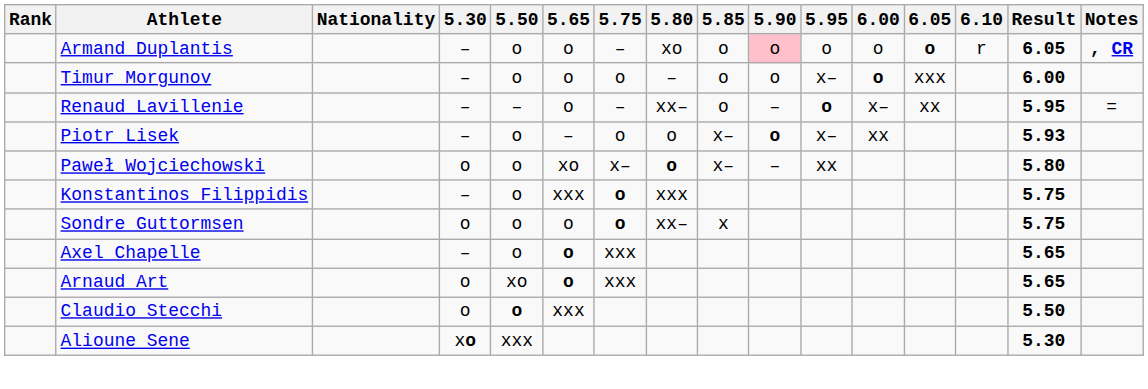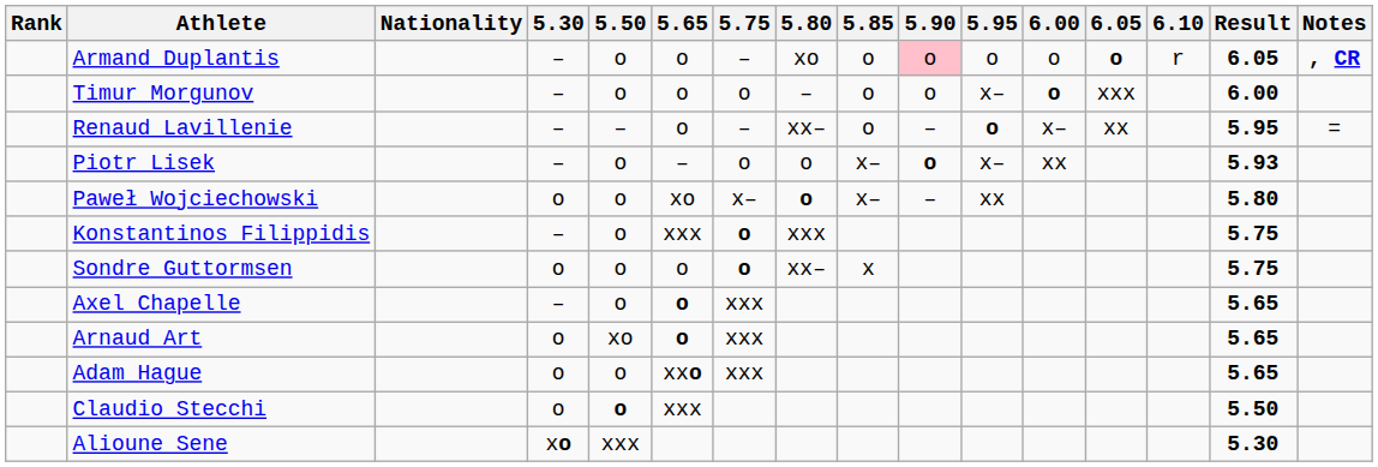 <table class="wikitable sortable" style="text-align:center">
 <tr>
 <th>Rank</th>
 <th>Athlete</th>
 <th>Nationality</th>
 <th>5.30</th>
 <th>5.50</th>
 <th>5.65</th>
 <th>5.75</th>
 <th>5.80</th>
 <th>5.85</th>
 <th>5.90</th>
 <th>5.95</th>
 <th>6.00</th>
 <th>6.05</th>
 <th>6.10</th>
 <th>Result</th>
 <th>Notes</th>
 </tr>
 <tr>
 <td></td>
 <td align="left"><a href='#'>Armand Duplantis</a></td>
 <td align=left></td>
 <td>–</td>
 <td>o</td>
 <td>o</td>
 <td>–</td>
 <td>xo</td>
 <td>o</td>
 <td style="background: pink;">o</td>
 <td>o</td>
 <td>o</td>
 <td><strong>o</strong></td>
 <td>r</td>
 <td><strong>6.05</strong></td>
 <td><strong>, <a href='#'>CR</a></strong></td>
 </tr>
 <tr>
 <td></td>
 <td align="left"><a href='#'>Timur Morgunov</a></td>
 <td align=left></td>
 <td>–</td>
 <td>o</td>
 <td>o</td>
 <td>o</td>
 <td>–</td>
 <td>o</td>
 <td>o</td>
 <td>x–</td>
 <td><strong>o</strong></td>
 <td>xxx</td>
 <td></td>
 <td><strong>6.00</strong></td>
 <td></td>
 </tr>
 <tr>
 <td></td>
 <td align="left"><a href='#'>Renaud Lavillenie</a></td>
 <td align=left></td>
 <td>–</td>
 <td>–</td>
 <td>o</td>
 <td>–</td>
 <td>xx–</td>
 <td>o</td>
 <td>–</td>
 <td><strong>o</strong></td>
 <td>x–</td>
 <td>xx</td>
 <td></td>
 <td><strong>5.95</strong></td>
 <td>=</td>
 </tr>
 <tr>
 <td></td>
 <td align="left"><a href='#'>Piotr Lisek</a></td>
 <td align=left></td>
 <td>–</td>
 <td>o</td>
 <td>–</td>
 <td>o</td>
 <td>o</td>
 <td>x–</td>
 <td><strong>o</strong></td>
 <td>x–</td>
 <td>xx</td>
 <td></td>
 <td></td>
 <td><strong>5.93</strong></td>
 <td></td>
 </tr>
 <tr>
 <td></td>
 <td align="left"><a href='#'>Paweł Wojciechowski</a></td>
 <td align=left></td>
 <td>o</td>
 <td>o</td>
 <td>xo</td>
 <td>x–</td>
 <td><strong>o</strong></td>
 <td>x–</td>
 <td>–</td>
 <td>xx</td>
 <td></td>
 <td></td>
 <td></td>
 <td><strong>5.80</strong></td>
 <td></td>
 </tr>
 <tr>
 <td></td>
 <td align="left"><a href='#'>Konstantinos Filippidis</a></td>
 <td align=left></td>
 <td>–</td>
 <td>o</td>
 <td>xxx</td>
 <td><strong>o</strong></td>
 <td>xxx</td>
 <td></td>
 <td></td>
 <td></td>
 <td></td>
 <td></td>
 <td></td>
 <td><strong>5.75</strong></td>
 <td></td>
 </tr>
 <tr>
 <td></td>
 <td align="left"><a href='#'>Sondre Guttormsen</a></td>
 <td align=left></td>
 <td>o</td>
 <td>o</td>
 <td>o</td>
 <td><strong>o</strong></td>
 <td>xx–</td>
 <td>x</td>
 <td></td>
 <td></td>
 <td></td>
 <td></td>
 <td></td>
 <td><strong>5.75</strong></td>
 <td><strong></strong></td>
 </tr>
 <tr>
 <td></td>
 <td align="left"><a href='#'>Axel Chapelle</a></td>
 <td align=left></td>
 <td>–</td>
 <td>o</td>
 <td><strong>o</strong></td>
 <td>xxx</td>
 <td></td>
 <td></td>
 <td></td>
 <td></td>
 <td></td>
 <td></td>
 <td></td>
 <td><strong>5.65</strong></td>
 <td></td>
 </tr>
 <tr>
 <td></td>
 <td align="left"><a href='#'>Arnaud Art</a></td>
 <td align=left></td>
 <td>o</td>
 <td>xo</td>
 <td><strong>o</strong></td>
 <td>xxx</td>
 <td></td>
 <td></td>
 <td></td>
 <td></td>
 <td></td>
 <td></td>
 <td></td>
 <td><strong>5.65</strong></td>
 <td></td>
 </tr>
 <tr>
 <td></td>
+<td align="left"><a href='#'>Adam Hague</a></td>
+<td align=left></td>
+<td>o</td>
+<td>o</td>
+<td>xx<strong>o</strong></td>
+<td>xxx</td>
+<td></td>
+<td></td>
+<td></td>
+<td></td>
+<td></td>
+<td></td>
+<td></td>
+<td><strong>5.65</strong></td>
+<td></td>
+</tr>
+<tr>
+<td></td>
 <td align="left"><a href='#'>Claudio Stecchi</a></td>
 <td align=left></td>
 <td>o</td>
 <td><strong>o</strong></td>
 <td>xxx</td>
 <td></td>
 <td></td>
 <td></td>
 <td></td>
 <td></td>
 <td></td>
 <td></td>
 <td></td>
 <td><strong>5.50</strong></td>
 <td></td>
 </tr>
 <tr>
 <td></td>
 <td align="left"><a href='#'>Alioune Sene</a></td>
 <td align=left></td>
 <td>x<strong>o</strong></td>
 <td>xxx</td>
 <td></td>
 <td></td>
 <td></td>
 <td></td>
 <td></td>
 <td></td>
 <td></td>
 <td></td>
 <td></td>
 <td><strong>5.30</strong></td>
 <td></td>
 </tr>
 </table>
